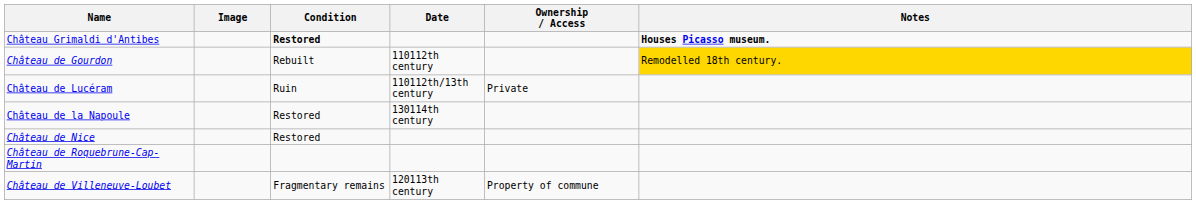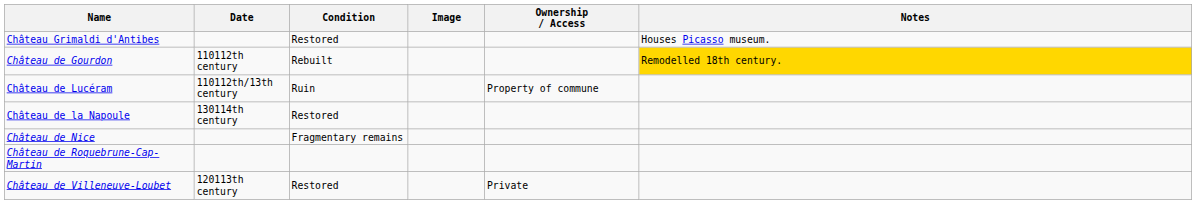 <table class="wikitable sortable" width="100%">
 <tr>
 <th width="16%">Name<br></th>
+<th width="8%">Date<br></th>
+<th width="10%">Condition<br></th>
 <th class="unsortable" width="96px">Image</th>
-<th width="10%">Condition<br></th>
-<th width="8%">Date<br></th>
 <th width="13%">Ownership<br>/ Access</th>
 <th class="unsortable">Notes</th>
 </tr>
 <tr>
 <td><a href='#'>Château Grimaldi d'Antibes</a></td>
 <td></td>
-<td><strong>Restored</strong></td>
+<td>Restored</td>
 <td></td>
 <td></td>
-<td><strong>Houses <a href='#'>Picasso</a> museum.</strong></td>
+<td>Houses <a href='#'>Picasso</a> museum.</td>
 </tr>
 <tr>
 <td><em><a href='#'>Château de Gourdon</a></em></td>
+<td><span>1101</span>12th century</td>
+<td>Rebuilt</td>
 <td></td>
-<td>Rebuilt</td>
-<td><span>1101</span>12th century</td>
 <td></td>
 <td style="background: gold;">Remodelled 18th century.</td>
 </tr>
 <tr>
 <td><a href='#'>Château de Lucéram</a></td>
+<td><span>1101</span>12th/13th century</td>
+<td>Ruin</td>
 <td></td>
-<td>Ruin</td>
-<td><span>1101</span>12th/13th century</td>
-<td>Private</td>
+<td>Property of commune</td>
 <td></td>
 </tr>
 <tr>
 <td><a href='#'>Château de la Napoule</a></td>
+<td><span>1301</span>14th century</td>
+<td>Restored</td>
 <td></td>
-<td>Restored</td>
-<td><span>1301</span>14th century</td>
 <td></td>
 <td></td>
 </tr>
 <tr>
 <td><em><a href='#'>Château de Nice</a></em></td>
 <td></td>
-<td>Restored</td>
+<td>Fragmentary remains</td>
 <td></td>
 <td></td>
 <td></td>
 </tr>
 <tr>
 <td><em><a href='#'>Château de Roquebrune-Cap-Martin</a></em></td>
 <td></td>
 <td></td>
 <td></td>
 <td></td>
 <td></td>
 </tr>
 <tr>
 <td><em><a href='#'>Château de Villeneuve-Loubet</a></em></td>
+<td><span>1201</span>13th century</td>
+<td>Restored</td>
 <td></td>
-<td>Fragmentary remains</td>
-<td><span>1201</span>13th century</td>
-<td>Property of commune</td>
+<td>Private</td>
 <td></td>
 </tr>
 </table>
